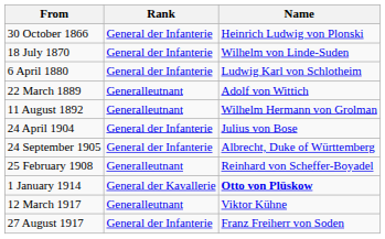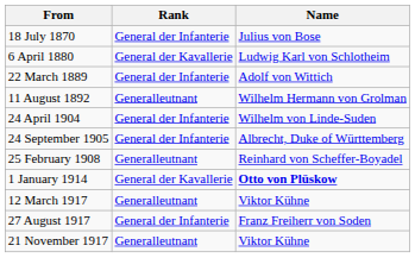 <table class="wikitable">
 <tr>
 <th>From</th>
 <th>Rank</th>
 <th>Name</th>
 </tr>
 <tr>
-<td>30 October 1866</td>
-<td><a href='#'>General der Infanterie</a></td>
-<td><a href='#'>Heinrich Ludwig von Plonski</a></td>
-</tr>
-<tr>
 <td>18 July 1870</td>
 <td><a href='#'>General der Infanterie</a></td>
-<td><a href='#'>Wilhelm von Linde-Suden</a></td>
+<td><a href='#'>Julius von Bose</a></td>
 </tr>
 <tr>
 <td>6 April 1880</td>
-<td><a href='#'>General der Infanterie</a></td>
+<td><a href='#'>General der Kavallerie</a></td>
 <td><a href='#'>Ludwig Karl von Schlotheim</a></td>
 </tr>
 <tr>
 <td>22 March 1889</td>
-<td><a href='#'>Generalleutnant</a></td>
+<td><a href='#'>General der Infanterie</a></td>
 <td><a href='#'>Adolf von Wittich</a></td>
 </tr>
 <tr>
 <td>11 August 1892</td>
 <td><a href='#'>Generalleutnant</a></td>
 <td><a href='#'>Wilhelm Hermann von Grolman</a></td>
 </tr>
 <tr>
 <td>24 April 1904</td>
 <td><a href='#'>General der Infanterie</a></td>
-<td><a href='#'>Julius von Bose</a></td>
+<td><a href='#'>Wilhelm von Linde-Suden</a></td>
 </tr>
 <tr>
 <td>24 September 1905</td>
 <td><a href='#'>General der Infanterie</a></td>
 <td><a href='#'>Albrecht, Duke of Württemberg</a></td>
 </tr>
 <tr>
 <td>25 February 1908</td>
 <td><a href='#'>Generalleutnant</a></td>
 <td><a href='#'>Reinhard von Scheffer-Boyadel</a></td>
 </tr>
 <tr>
 <td>1 January 1914</td>
 <td><a href='#'>General der Kavallerie</a></td>
 <td><strong><a href='#'>Otto von Plüskow</a></strong></td>
 </tr>
 <tr>
 <td>12 March 1917</td>
 <td><a href='#'>Generalleutnant</a></td>
 <td><a href='#'>Viktor Kühne</a></td>
 </tr>
 <tr>
 <td>27 August 1917</td>
 <td><a href='#'>General der Infanterie</a></td>
 <td><a href='#'>Franz Freiherr von Soden</a></td>
 </tr>
+<tr>
+<td>21 November 1917</td>
+<td><a href='#'>Generalleutnant</a></td>
+<td><a href='#'>Viktor Kühne</a></td>
+</tr>
 </table>
